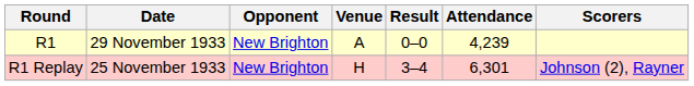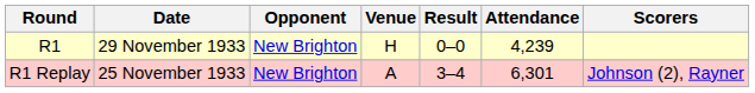 <table class="wikitable" style="font-size:100%; text-align:center">
 <tr>
 <th>Round</th>
 <th>Date</th>
 <th>Opponent</th>
 <th>Venue</th>
 <th>Result</th>
 <th>Attendance</th>
 <th>Scorers</th>
 </tr>
 <tr style="background-color: #FFFFCC;">
 <td>R1</td>
 <td>29 November 1933</td>
 <td><a href='#'>New Brighton</a></td>
-<td>A</td>
+<td>H</td>
 <td>0–0</td>
 <td>4,239</td>
 <td></td>
 </tr>
 <tr style="background-color: #FFCCCC;">
 <td>R1 Replay</td>
 <td>25 November 1933</td>
 <td><a href='#'>New Brighton</a></td>
-<td>H</td>
+<td>A</td>
 <td>3–4</td>
 <td>6,301</td>
 <td><a href='#'>Johnson</a> (2), <a href='#'>Rayner</a></td>
 </tr>
 </table>
